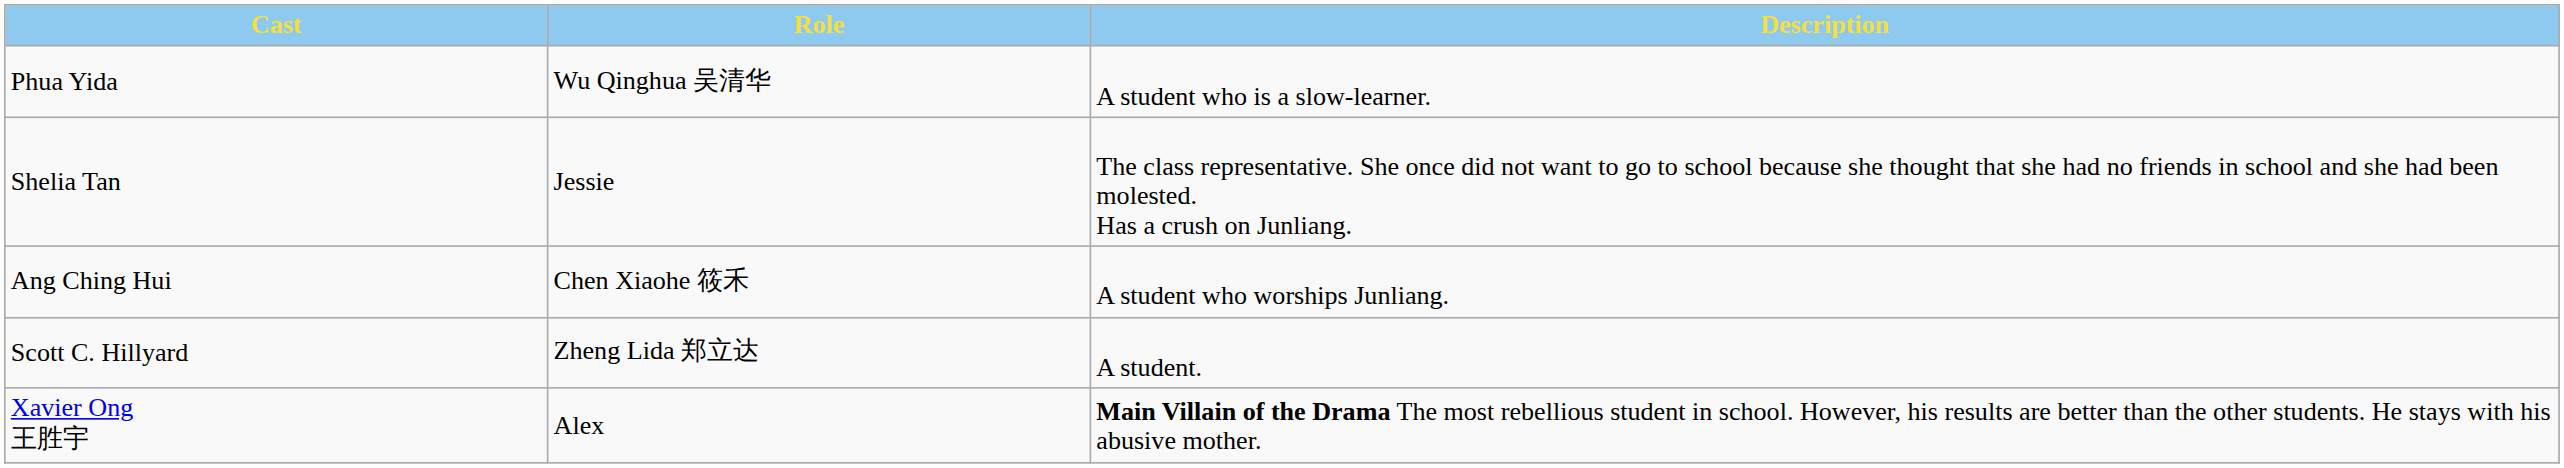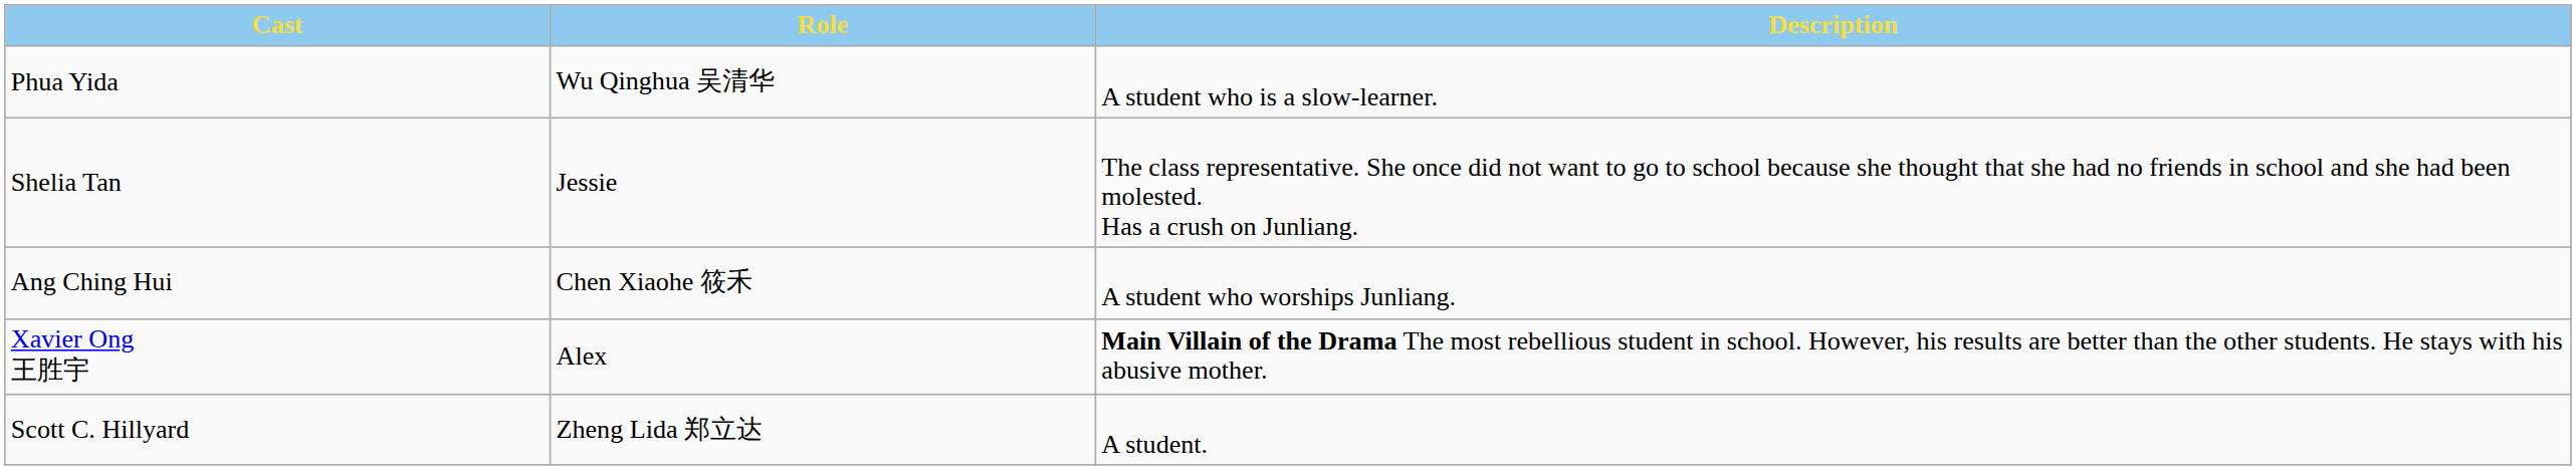 <table class="wikitable">
 <tr>
 <th style="background:#8ecaef; color:#f5de40; width:17%">Cast</th>
 <th style="background:#8ecaef; color:#f5de40; width:17%">Role</th>
 <th style="background:#8ecaef; color:#f5de40; width:46%">Description</th>
 </tr>
 <tr>
 <td>Phua Yida</td>
 <td>Wu Qinghua 吴清华</td>
 <td><br>A student who is a slow-learner.</td>
 </tr>
 <tr>
 <td>Shelia Tan</td>
 <td>Jessie</td>
 <td><br>The class representative. She once did not want to go to school because she thought that she had no friends in school and she had been molested. <br> Has a crush on Junliang.</td>
 </tr>
 <tr>
 <td>Ang Ching Hui</td>
 <td>Chen Xiaohe 筱禾</td>
 <td><br>A student who worships Junliang.</td>
 </tr>
 <tr>
+<td><a href='#'>Xavier Ong</a> <br> 王胜宇</td>
+<td>Alex</td>
+<td><strong>Main Villain of the Drama</strong> The most rebellious student in school. However, his results are better than the other students. He stays with his abusive mother.</td>
+</tr>
+<tr>
 <td>Scott C. Hillyard</td>
 <td>Zheng Lida 郑立达</td>
 <td><br>A student.</td>
 </tr>
-<tr>
-<td><a href='#'>Xavier Ong</a> <br> 王胜宇</td>
-<td>Alex</td>
-<td><strong>Main Villain of the Drama</strong> The most rebellious student in school. However, his results are better than the other students. He stays with his abusive mother.</td>
-</tr>
 </table>
